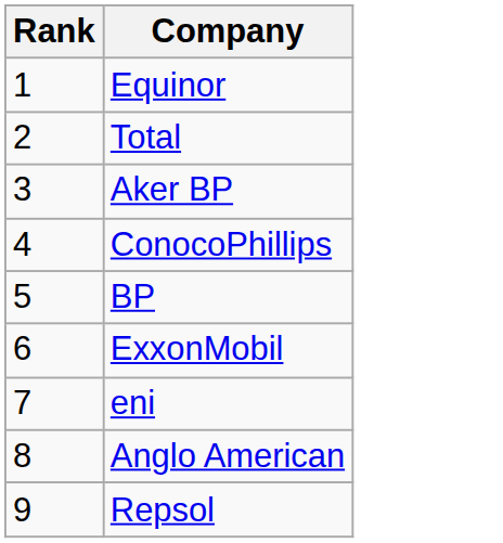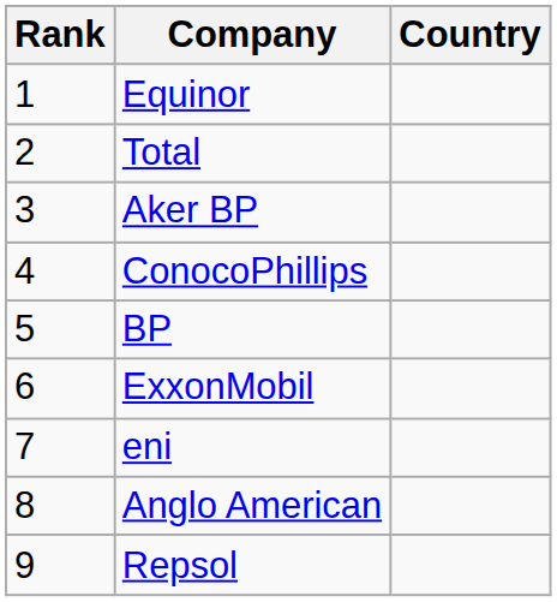 <table class="wikitable">
 <tr>
 <th>Rank</th>
 <th>Company</th>
+<th>Country</th>
 </tr>
 <tr>
 <td>1</td>
 <td><a href='#'>Equinor</a></td>
+<td></td>
 </tr>
 <tr>
 <td>2</td>
 <td><a href='#'>Total</a></td>
+<td></td>
 </tr>
 <tr>
 <td>3</td>
 <td><a href='#'>Aker BP</a></td>
+<td></td>
 </tr>
 <tr>
 <td>4</td>
 <td><a href='#'>ConocoPhillips</a></td>
+<td></td>
 </tr>
 <tr>
 <td>5</td>
 <td><a href='#'>BP</a></td>
+<td></td>
 </tr>
 <tr>
 <td>6</td>
 <td><a href='#'>ExxonMobil</a></td>
+<td></td>
 </tr>
 <tr>
 <td>7</td>
 <td><a href='#'>eni</a></td>
+<td></td>
 </tr>
 <tr>
 <td>8</td>
 <td><a href='#'>Anglo American</a></td>
+<td></td>
 </tr>
 <tr>
 <td>9</td>
 <td><a href='#'>Repsol</a></td>
+<td></td>
 </tr>
 </table>
